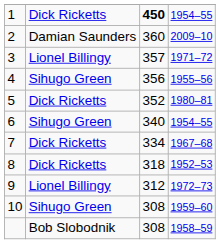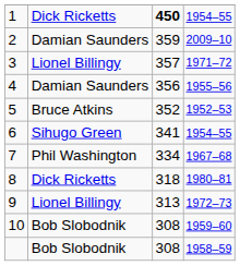 <table class="wikitable">
 <tr>
 </tr>
 <tr>
 <td>1</td>
 <td><a href='#'>Dick Ricketts</a></td>
 <td><strong>450</strong></td>
 <td style="font-size:80%;"><a href='#'>1954–55</a></td>
 </tr>
 <tr>
 <td>2</td>
 <td>Damian Saunders</td>
-<td>360</td>
+<td>359</td>
 <td style="font-size:80%;"><a href='#'>2009–10</a></td>
 </tr>
 <tr>
 <td>3</td>
 <td><a href='#'>Lionel Billingy</a></td>
 <td>357</td>
 <td style="font-size:80%;"><a href='#'>1971–72</a></td>
 </tr>
 <tr>
 <td>4</td>
-<td><a href='#'>Sihugo Green</a></td>
+<td>Damian Saunders</td>
 <td>356</td>
 <td style="font-size:80%;"><a href='#'>1955–56</a></td>
 </tr>
 <tr>
 <td>5</td>
-<td><a href='#'>Dick Ricketts</a></td>
+<td>Bruce Atkins</td>
 <td>352</td>
-<td style="font-size:80%;"><a href='#'>1980–81</a></td>
+<td style="font-size:80%;"><a href='#'>1952–53</a></td>
 </tr>
 <tr>
 <td>6</td>
 <td><a href='#'>Sihugo Green</a></td>
-<td>340</td>
+<td>341</td>
 <td style="font-size:80%;"><a href='#'>1954–55</a></td>
 </tr>
 <tr>
 <td>7</td>
-<td><a href='#'>Dick Ricketts</a></td>
+<td>Phil Washington</td>
 <td>334</td>
 <td style="font-size:80%;"><a href='#'>1967–68</a></td>
 </tr>
 <tr>
 <td>8</td>
 <td><a href='#'>Dick Ricketts</a></td>
 <td>318</td>
-<td style="font-size:80%;"><a href='#'>1952–53</a></td>
+<td style="font-size:80%;"><a href='#'>1980–81</a></td>
 </tr>
 <tr>
 <td>9</td>
 <td><a href='#'>Lionel Billingy</a></td>
-<td>312</td>
+<td>313</td>
 <td style="font-size:80%;"><a href='#'>1972–73</a></td>
 </tr>
 <tr>
 <td>10</td>
-<td><a href='#'>Sihugo Green</a></td>
+<td>Bob Slobodnik</td>
 <td>308</td>
 <td style="font-size:80%;"><a href='#'>1959–60</a></td>
 </tr>
 <tr>
 <td></td>
 <td>Bob Slobodnik</td>
 <td>308</td>
 <td style="font-size:80%;"><a href='#'>1958–59</a></td>
 </tr>
 </table>
